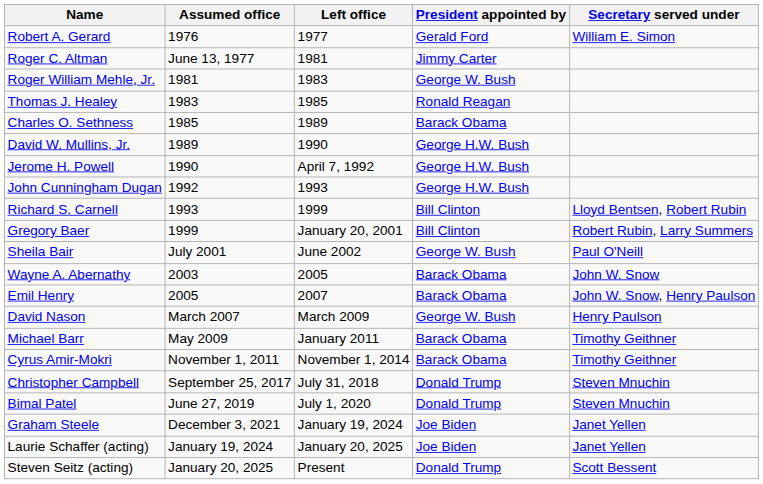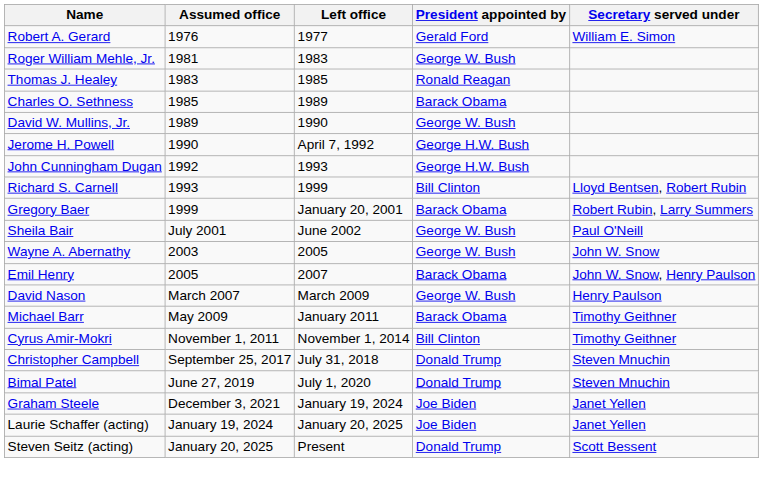 <table class="wikitable">
 <tr>
 <th>Name</th>
 <th>Assumed office</th>
 <th>Left office</th>
 <th><a href='#'>President</a> appointed by</th>
 <th><a href='#'>Secretary</a> served under</th>
 </tr>
 <tr>
 <td><a href='#'>Robert A. Gerard</a></td>
 <td>1976</td>
 <td>1977</td>
 <td><a href='#'>Gerald Ford</a></td>
 <td><a href='#'>William E. Simon</a></td>
-</tr>
-<tr>
-<td><a href='#'>Roger C. Altman</a></td>
-<td>June 13, 1977</td>
-<td>1981</td>
-<td><a href='#'>Jimmy Carter</a></td>
-<td></td>
 </tr>
 <tr>
 <td><a href='#'>Roger William Mehle, Jr.</a></td>
 <td>1981</td>
 <td>1983</td>
 <td><a href='#'>George W. Bush</a></td>
 <td></td>
 </tr>
 <tr>
 <td><a href='#'>Thomas J. Healey</a></td>
 <td>1983</td>
 <td>1985</td>
 <td><a href='#'>Ronald Reagan</a></td>
 <td></td>
 </tr>
 <tr>
 <td><a href='#'>Charles O. Sethness</a></td>
 <td>1985</td>
 <td>1989</td>
 <td><a href='#'>Barack Obama</a></td>
 <td></td>
 </tr>
 <tr>
 <td><a href='#'>David W. Mullins, Jr.</a></td>
 <td>1989</td>
 <td>1990</td>
-<td><a href='#'>George H.W. Bush</a></td>
+<td><a href='#'>George W. Bush</a></td>
 <td></td>
 </tr>
 <tr>
 <td><a href='#'>Jerome H. Powell</a></td>
 <td>1990</td>
 <td>April 7, 1992</td>
 <td><a href='#'>George H.W. Bush</a></td>
 <td></td>
 </tr>
 <tr>
 <td><a href='#'>John Cunningham Dugan</a></td>
 <td>1992</td>
 <td>1993</td>
 <td><a href='#'>George H.W. Bush</a></td>
 <td></td>
 </tr>
 <tr>
 <td><a href='#'>Richard S. Carnell</a></td>
 <td>1993</td>
 <td>1999</td>
 <td><a href='#'>Bill Clinton</a></td>
 <td><a href='#'>Lloyd Bentsen</a>, <a href='#'>Robert Rubin</a></td>
 </tr>
 <tr>
 <td><a href='#'>Gregory Baer</a></td>
 <td>1999</td>
 <td>January 20, 2001</td>
-<td><a href='#'>Bill Clinton</a></td>
+<td><a href='#'>Barack Obama</a></td>
 <td><a href='#'>Robert Rubin</a>, <a href='#'>Larry Summers</a></td>
 </tr>
 <tr>
 <td><a href='#'>Sheila Bair</a></td>
 <td>July 2001</td>
 <td>June 2002</td>
 <td><a href='#'>George W. Bush</a></td>
 <td><a href='#'>Paul O'Neill</a></td>
 </tr>
 <tr>
 <td><a href='#'>Wayne A. Abernathy</a></td>
 <td>2003</td>
 <td>2005</td>
-<td><a href='#'>Barack Obama</a></td>
+<td><a href='#'>George W. Bush</a></td>
 <td><a href='#'>John W. Snow</a></td>
 </tr>
 <tr>
 <td><a href='#'>Emil Henry</a></td>
 <td>2005</td>
 <td>2007</td>
 <td><a href='#'>Barack Obama</a></td>
 <td><a href='#'>John W. Snow</a>, <a href='#'>Henry Paulson</a></td>
 </tr>
 <tr>
 <td><a href='#'>David Nason</a></td>
 <td>March 2007</td>
 <td>March 2009</td>
 <td><a href='#'>George W. Bush</a></td>
 <td><a href='#'>Henry Paulson</a></td>
 </tr>
 <tr>
 <td><a href='#'>Michael Barr</a></td>
 <td>May 2009</td>
 <td>January 2011</td>
 <td><a href='#'>Barack Obama</a></td>
 <td><a href='#'>Timothy Geithner</a></td>
 </tr>
 <tr>
 <td><a href='#'>Cyrus Amir-Mokri</a></td>
 <td>November 1, 2011</td>
 <td>November 1, 2014</td>
-<td><a href='#'>Barack Obama</a></td>
+<td><a href='#'>Bill Clinton</a></td>
 <td><a href='#'>Timothy Geithner</a></td>
 </tr>
 <tr>
 <td><a href='#'>Christopher Campbell</a></td>
 <td>September 25, 2017</td>
 <td>July 31, 2018</td>
 <td><a href='#'>Donald Trump</a></td>
 <td><a href='#'>Steven Mnuchin</a></td>
 </tr>
 <tr>
 <td><a href='#'>Bimal Patel</a></td>
 <td>June 27, 2019</td>
 <td>July 1, 2020</td>
 <td><a href='#'>Donald Trump</a></td>
 <td><a href='#'>Steven Mnuchin</a></td>
 </tr>
 <tr>
 <td><a href='#'>Graham Steele</a></td>
 <td>December 3, 2021</td>
 <td>January 19, 2024</td>
 <td><a href='#'>Joe Biden</a></td>
 <td><a href='#'>Janet Yellen</a></td>
 </tr>
 <tr>
 <td>Laurie Schaffer (acting)</td>
 <td>January 19, 2024</td>
 <td>January 20, 2025</td>
 <td><a href='#'>Joe Biden</a></td>
 <td><a href='#'>Janet Yellen</a></td>
 </tr>
 <tr>
 <td>Steven Seitz (acting)</td>
 <td>January 20, 2025</td>
 <td>Present</td>
 <td><a href='#'>Donald Trump</a></td>
 <td><a href='#'>Scott Bessent</a></td>
 </tr>
 </table>
